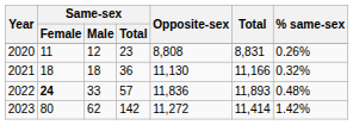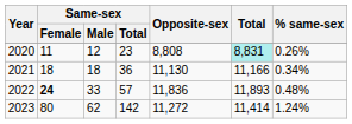 <table class="wikitable">
 <tr>
 <th rowspan=2>Year</th>
 <th colspan=3>Same-sex</th>
 <th rowspan=2>Opposite-sex</th>
 <th rowspan=2>Total</th>
 <th rowspan=2>% same-sex</th>
 </tr>
 <tr>
 <th>Female</th>
 <th>Male</th>
 <th>Total</th>
 </tr>
 <tr>
 </tr>
 <tr>
 <td>2020</td>
 <td>11</td>
 <td>12</td>
 <td>23</td>
 <td>8,808</td>
-<td>8,831</td>
+<td style="background: paleturquoise;">8,831</td>
 <td>0.26%</td>
 </tr>
 <tr>
 <td>2021</td>
 <td>18</td>
 <td>18</td>
 <td>36</td>
 <td>11,130</td>
 <td>11,166</td>
-<td>0.32%</td>
+<td>0.34%</td>
 </tr>
 <tr>
 <td>2022</td>
 <td><strong>24</strong></td>
 <td>33</td>
 <td>57</td>
 <td>11,836</td>
 <td>11,893</td>
 <td>0.48%</td>
 </tr>
 <tr>
 <td>2023</td>
 <td>80</td>
 <td>62</td>
 <td>142</td>
 <td>11,272</td>
 <td>11,414</td>
-<td>1.42%</td>
+<td>1.24%</td>
 </tr>
 </table>
